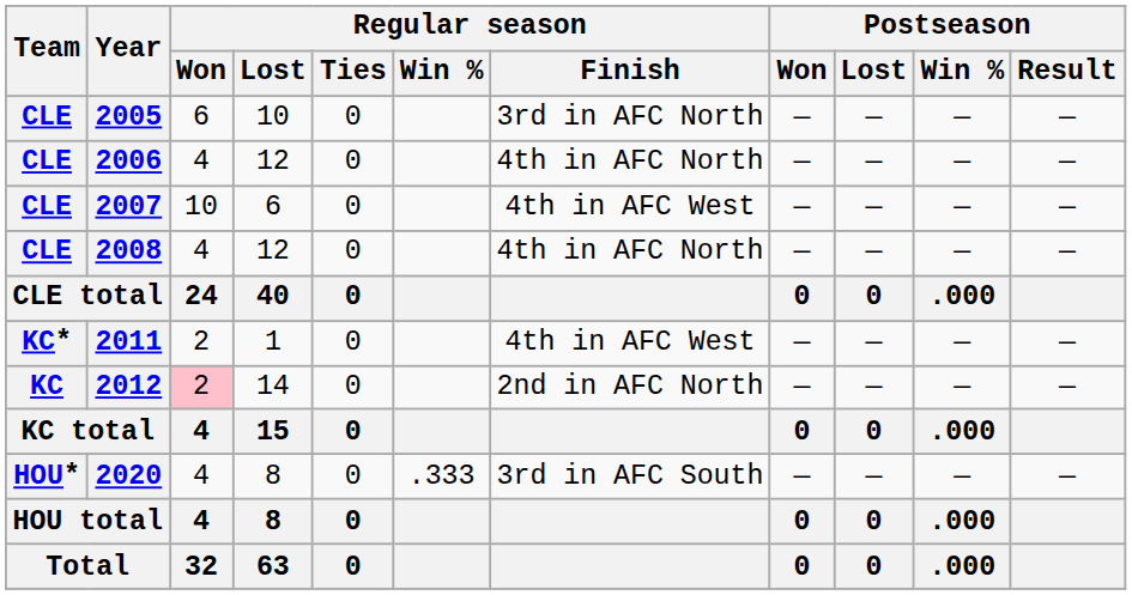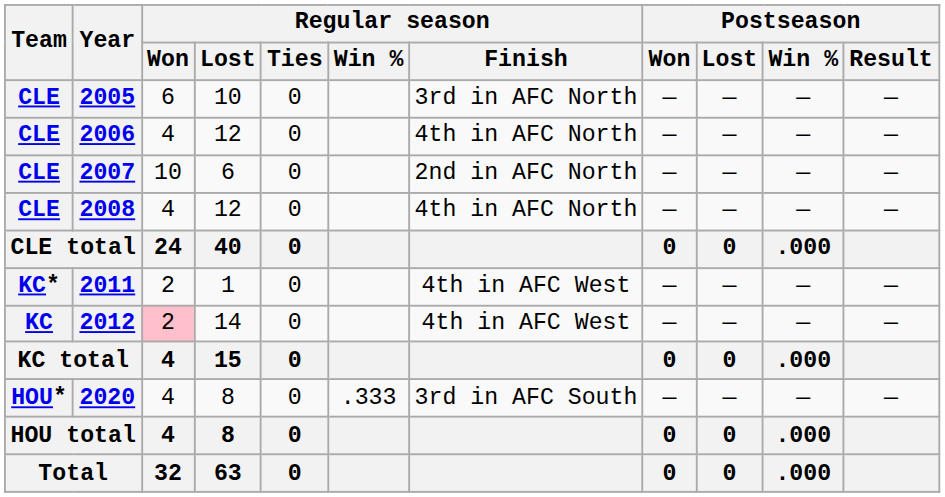 <table class="wikitable" style="font-size: 95%; text-align:center;">
 <tr>
 <th rowspan="2">Team</th>
 <th rowspan="2">Year</th>
 <th colspan="5">Regular season</th>
 <th colspan="4">Postseason</th>
 </tr>
 <tr>
 <th>Won</th>
 <th>Lost</th>
 <th>Ties</th>
 <th>Win %</th>
 <th>Finish</th>
 <th>Won</th>
 <th>Lost</th>
 <th>Win %</th>
 <th>Result</th>
 </tr>
 <tr>
 <th><a href='#'>CLE</a></th>
 <th><a href='#'>2005</a></th>
 <td>6</td>
 <td>10</td>
 <td>0</td>
 <td></td>
 <td>3rd in AFC North</td>
 <td>—</td>
 <td>—</td>
 <td>—</td>
 <td>—</td>
 </tr>
 <tr>
 <th><a href='#'>CLE</a></th>
 <th><a href='#'>2006</a></th>
 <td>4</td>
 <td>12</td>
 <td>0</td>
 <td></td>
 <td>4th in AFC North</td>
 <td>—</td>
 <td>—</td>
 <td>—</td>
 <td>—</td>
 </tr>
 <tr>
 <th><a href='#'>CLE</a></th>
 <th><a href='#'>2007</a></th>
 <td>10</td>
 <td>6</td>
 <td>0</td>
 <td></td>
-<td>4th in AFC West</td>
+<td>2nd in AFC North</td>
 <td>—</td>
 <td>—</td>
 <td>—</td>
 <td>—</td>
 </tr>
 <tr>
 <th><a href='#'>CLE</a></th>
 <th><a href='#'>2008</a></th>
 <td>4</td>
 <td>12</td>
 <td>0</td>
 <td></td>
 <td>4th in AFC North</td>
 <td>—</td>
 <td>—</td>
 <td>—</td>
 <td>—</td>
 </tr>
 <tr>
 <th colspan="2">CLE total</th>
 <th>24</th>
 <th>40</th>
 <th>0</th>
 <th></th>
 <th></th>
 <th>0</th>
 <th>0</th>
 <th>.000</th>
 <th></th>
 </tr>
 <tr>
 <th><a href='#'>KC</a>*</th>
 <th><a href='#'>2011</a></th>
 <td>2</td>
 <td>1</td>
 <td>0</td>
 <td></td>
 <td>4th in AFC West</td>
 <td>—</td>
 <td>—</td>
 <td>—</td>
 <td>—</td>
 </tr>
 <tr>
 <th><a href='#'>KC</a></th>
 <th><a href='#'>2012</a></th>
 <td style="background: pink;">2</td>
 <td>14</td>
 <td>0</td>
 <td></td>
-<td>2nd in AFC North</td>
+<td>4th in AFC West</td>
 <td>—</td>
 <td>—</td>
 <td>—</td>
 <td>—</td>
 </tr>
 <tr>
 <th colspan="2">KC total</th>
 <th>4</th>
 <th>15</th>
 <th>0</th>
 <th></th>
 <th></th>
 <th>0</th>
 <th>0</th>
 <th>.000</th>
 <th></th>
 </tr>
 <tr>
 <th><a href='#'>HOU</a>*</th>
 <th><a href='#'>2020</a></th>
 <td>4</td>
 <td>8</td>
 <td>0</td>
 <td>.333</td>
 <td>3rd in AFC South</td>
 <td>—</td>
 <td>—</td>
 <td>—</td>
 <td>—</td>
 </tr>
 <tr>
 <th colspan="2">HOU total</th>
 <th>4</th>
 <th>8</th>
 <th>0</th>
 <th></th>
 <th></th>
 <th>0</th>
 <th>0</th>
 <th>.000</th>
 <th></th>
 </tr>
 <tr>
 <th colspan="2">Total</th>
 <th>32</th>
 <th>63</th>
 <th>0</th>
 <th></th>
 <th></th>
 <th>0</th>
 <th>0</th>
 <th>.000</th>
 <th></th>
 </tr>
 </table>
